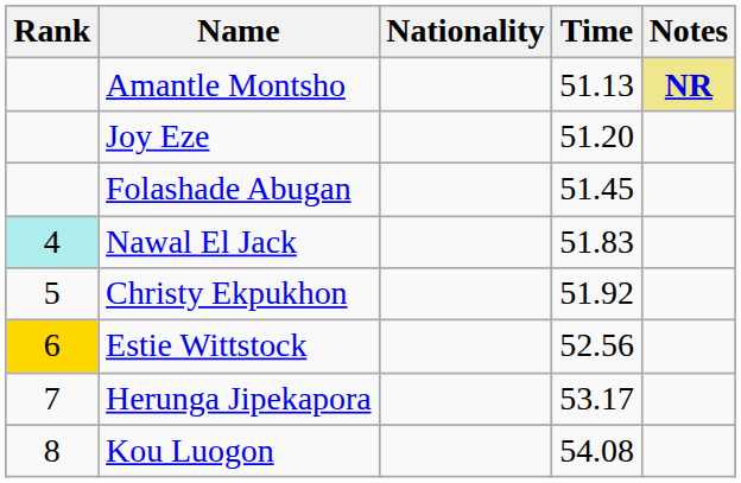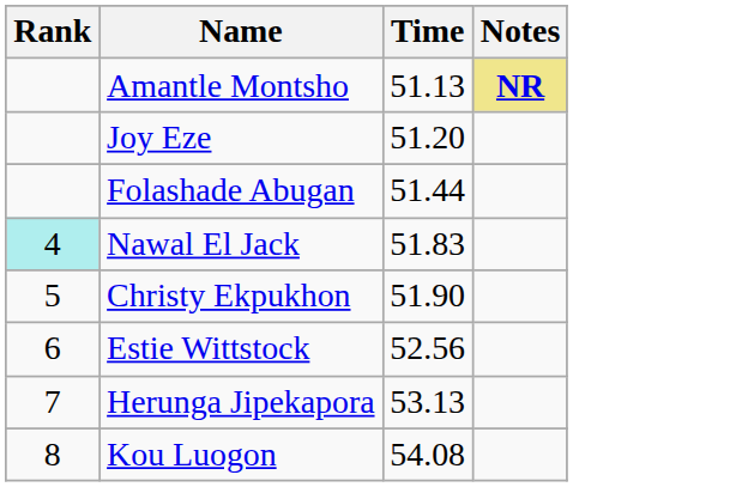 <table class="wikitable sortable" style="text-align:center">
 <tr>
 <th>Rank</th>
 <th>Name</th>
-<th>Nationality</th>
 <th>Time</th>
 <th>Notes</th>
 </tr>
 <tr>
 <td></td>
 <td align=left><a href='#'>Amantle Montsho</a></td>
-<td align=left></td>
 <td>51.13</td>
 <td style="background: khaki;"><strong><a href='#'>NR</a></strong></td>
 </tr>
 <tr>
 <td></td>
 <td align=left><a href='#'>Joy Eze</a></td>
-<td align=left></td>
 <td>51.20</td>
 <td></td>
 </tr>
 <tr>
 <td></td>
 <td align=left><a href='#'>Folashade Abugan</a></td>
-<td align=left></td>
-<td>51.45</td>
+<td>51.44</td>
 <td></td>
 </tr>
 <tr>
 <td style="background: paleturquoise;">4</td>
 <td align=left><a href='#'>Nawal El Jack</a></td>
-<td align=left></td>
 <td>51.83</td>
 <td></td>
 </tr>
 <tr>
 <td>5</td>
 <td align=left><a href='#'>Christy Ekpukhon</a></td>
-<td align=left></td>
-<td>51.92</td>
+<td>51.90</td>
 <td></td>
 </tr>
 <tr>
-<td style="background: gold;">6</td>
+<td>6</td>
 <td align=left><a href='#'>Estie Wittstock</a></td>
-<td align=left></td>
 <td>52.56</td>
 <td></td>
 </tr>
 <tr>
 <td>7</td>
 <td align=left><a href='#'>Herunga Jipekapora</a></td>
-<td align=left></td>
-<td>53.17</td>
+<td>53.13</td>
 <td></td>
 </tr>
 <tr>
 <td>8</td>
 <td align=left><a href='#'>Kou Luogon</a></td>
-<td align=left></td>
 <td>54.08</td>
 <td></td>
 </tr>
 </table>
